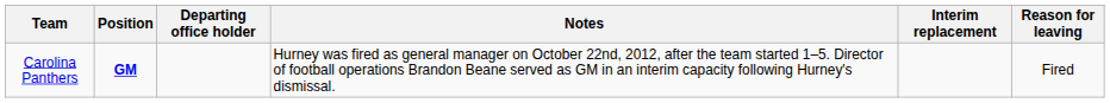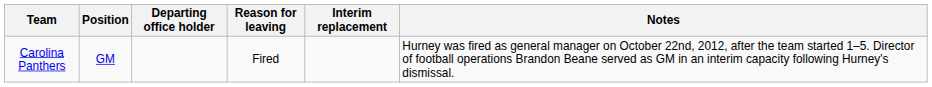 <table class="wikitable sortable plainrowheaders">
 <tr>
 <th>Team</th>
 <th>Position</th>
 <th>Departing office holder</th>
+<th>Reason for leaving</th>
+<th>Interim replacement</th>
 <th class="unsortable">Notes</th>
-<th>Interim replacement</th>
-<th>Reason for leaving</th>
 </tr>
 <tr>
 <td style="text-align:center;"><a href='#'>Carolina Panthers</a></td>
-<td style="text-align:center;"><strong><a href='#'>GM</a></strong></td>
+<td style="text-align:center;"><a href='#'>GM</a></td>
+<td style="text-align:center;"></td>
+<td style="text-align:center;">Fired</td>
 <td style="text-align:center;"></td>
 <td>Hurney was fired as general manager on October 22nd, 2012, after the team started 1–5. Director of football operations Brandon Beane served as GM in an interim capacity following Hurney's dismissal.</td>
-<td style="text-align:center;"></td>
-<td style="text-align:center;">Fired</td>
 </tr>
 </table>
